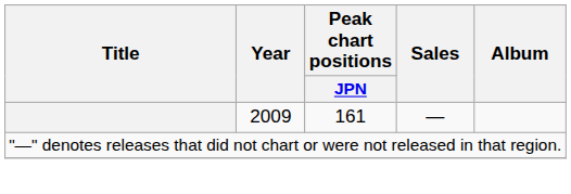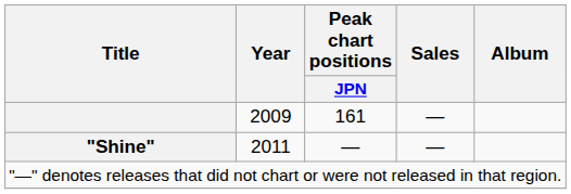 <table class="wikitable plainrowheaders" style="text-align:center;">
 <tr>
 <th scope="col" rowspan="2" style="width:12em;">Title</th>
 <th scope="col" rowspan="2">Year</th>
 <th scope="col" colspan="1">Peak chart positions</th>
 <th scope="col" rowspan="2">Sales</th>
 <th scope="col" rowspan="2">Album</th>
 </tr>
 <tr>
 <th scope="col" style="width:3em;font-size:90%;"><a href='#'>JPN</a></th>
 </tr>
 <tr>
 <th scope="row"></th>
 <td>2009</td>
 <td>161</td>
 <td>—</td>
 <td></td>
 </tr>
 <tr>
+<th scope="row">"Shine"</th>
+<td>2011</td>
+<td>—</td>
+<td>—</td>
+<td></td>
+</tr>
+<tr>
 <td colspan="5" style="font-size:90%;">"—" denotes releases that did not chart or were not released in that region.</td>
 </tr>
 <tr>
 </tr>
 </table>
